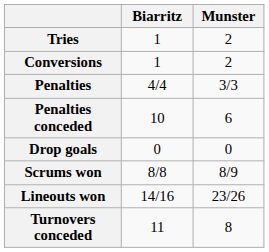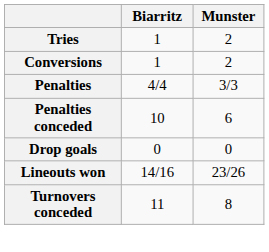 <table class="wikitable plainrowheaders" style="text-align:center">
 <tr>
 <th scope="col" width=120></th>
 <th scope="col" width=70>Biarritz</th>
 <th scope="col" width=70>Munster</th>
 </tr>
 <tr>
 <th scope="row">Tries</th>
 <td>1</td>
 <td>2</td>
 </tr>
 <tr>
 <th scope="row">Conversions</th>
 <td>1</td>
 <td>2</td>
 </tr>
 <tr>
 <th scope="row">Penalties</th>
 <td>4/4</td>
 <td>3/3</td>
 </tr>
 <tr>
 <th scope="row">Penalties conceded</th>
 <td>10</td>
 <td>6</td>
 </tr>
 <tr>
 <th scope="row">Drop goals</th>
 <td>0</td>
 <td>0</td>
 </tr>
 <tr>
-<th scope="row">Scrums won</th>
-<td>8/8</td>
-<td>8/9</td>
-</tr>
-<tr>
 <th scope="row">Lineouts won</th>
 <td>14/16</td>
 <td>23/26</td>
 </tr>
 <tr>
 <th scope="row">Turnovers conceded</th>
 <td>11</td>
 <td>8</td>
 </tr>
 </table>
